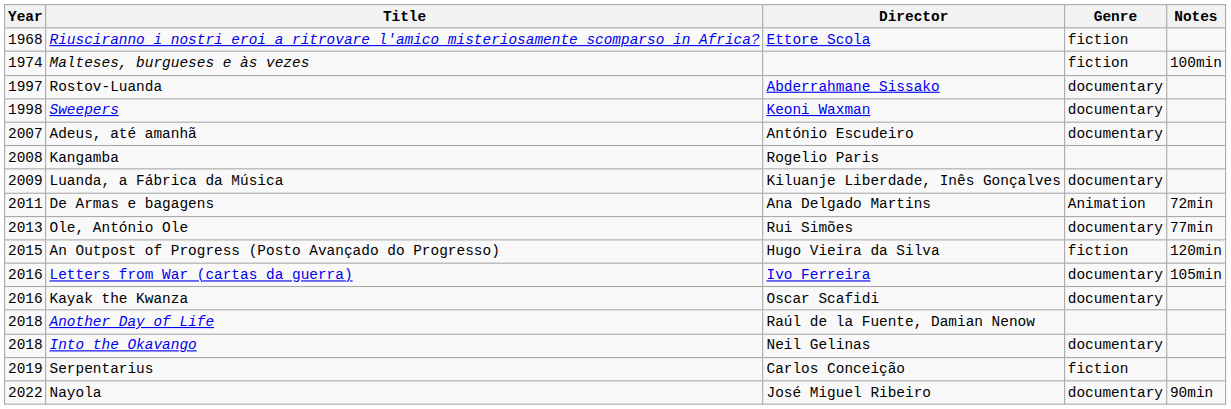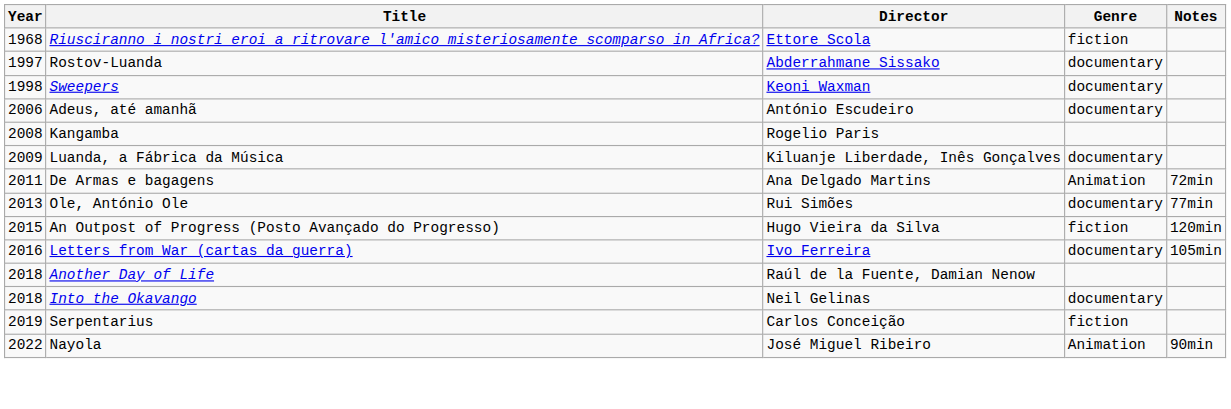 <table class="wikitable sortable">
 <tr>
 <th>Year</th>
 <th>Title</th>
 <th>Director</th>
 <th>Genre</th>
 <th class="unsortable">Notes</th>
 </tr>
 <tr>
 <td>1968</td>
 <td><em><a href='#'>Riusciranno i nostri eroi a ritrovare l'amico misteriosamente scomparso in Africa?</a></em></td>
 <td><a href='#'>Ettore Scola</a></td>
 <td>fiction</td>
 <td></td>
 </tr>
 <tr>
-<td>1974</td>
-<td><em>Malteses, burgueses e às vezes</em></td>
-<td></td>
-<td>fiction</td>
-<td>100min</td>
-</tr>
-<tr>
 <td>1997</td>
 <td>Rostov-Luanda</td>
 <td><a href='#'>Abderrahmane Sissako</a></td>
 <td>documentary</td>
 <td></td>
 </tr>
 <tr>
 <td>1998</td>
 <td><em><a href='#'>Sweepers</a></em></td>
 <td><a href='#'>Keoni Waxman</a></td>
 <td>documentary</td>
 <td></td>
 </tr>
 <tr>
-<td>2007</td>
+<td>2006</td>
 <td>Adeus, até amanhã</td>
 <td>António Escudeiro</td>
 <td>documentary</td>
 <td></td>
 </tr>
 <tr>
 <td>2008</td>
 <td>Kangamba</td>
 <td>Rogelio Paris</td>
 <td></td>
 <td></td>
 </tr>
 <tr>
 <td>2009</td>
 <td>Luanda, a Fábrica da Música</td>
 <td>Kiluanje Liberdade, Inês Gonçalves</td>
 <td>documentary</td>
 <td></td>
 </tr>
 <tr>
 <td>2011</td>
 <td>De Armas e bagagens</td>
 <td>Ana Delgado Martins</td>
 <td>Animation</td>
 <td>72min</td>
 </tr>
 <tr>
 <td>2013</td>
 <td>Ole, António Ole</td>
 <td>Rui Simões</td>
 <td>documentary</td>
 <td>77min</td>
 </tr>
 <tr>
 <td>2015</td>
 <td>An Outpost of Progress (Posto Avançado do Progresso)</td>
 <td>Hugo Vieira da Silva</td>
 <td>fiction</td>
 <td>120min</td>
 </tr>
 <tr>
 <td>2016</td>
 <td><a href='#'>Letters from War (cartas da guerra)</a></td>
 <td><a href='#'>Ivo Ferreira</a></td>
 <td>documentary</td>
 <td>105min</td>
 </tr>
 <tr>
-<td>2016</td>
-<td>Kayak the Kwanza</td>
-<td>Oscar Scafidi</td>
-<td>documentary</td>
-<td></td>
-</tr>
-<tr>
 <td>2018</td>
 <td><a href='#'><em>Another Day of Life</em></a></td>
 <td>Raúl de la Fuente, Damian Nenow</td>
 <td></td>
 <td></td>
 </tr>
 <tr>
 <td>2018</td>
 <td><em><a href='#'>Into the Okavango</a></em></td>
 <td>Neil Gelinas</td>
 <td>documentary</td>
 <td></td>
 </tr>
 <tr>
 <td>2019</td>
 <td>Serpentarius</td>
 <td>Carlos Conceição</td>
 <td>fiction</td>
 <td></td>
 </tr>
 <tr>
 <td>2022</td>
 <td>Nayola</td>
 <td>José Miguel Ribeiro</td>
-<td>documentary</td>
+<td>Animation</td>
 <td>90min</td>
 </tr>
 </table>
